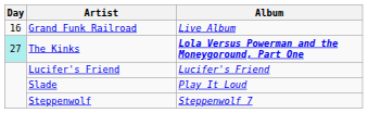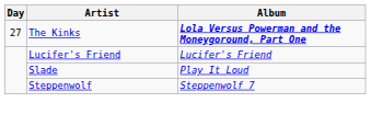 <table class="wikitable" border="1">
 <tr>
 <th>Day</th>
 <th width="200">Artist</th>
 <th width="250">Album</th>
 </tr>
 <tr>
-<td style="text-align:center;" rowspan="1">16</td>
-<td><a href='#'>Grand Funk Railroad</a></td>
-<td><em><a href='#'>Live Album</a></em></td>
-</tr>
-<tr>
-<td style="background: paleturquoise; text-align:center;" rowspan="1">27</td>
+<td style="text-align:center;" rowspan="1">27</td>
 <td><a href='#'>The Kinks</a></td>
 <td><strong><em><a href='#'>Lola Versus Powerman and the Moneygoround, Part One</a></em></strong></td>
 </tr>
 <tr>
 <td rowspan="3" align="center"></td>
 <td><a href='#'>Lucifer's Friend</a></td>
 <td><em><a href='#'>Lucifer's Friend</a></em></td>
 </tr>
 <tr>
 <td><a href='#'>Slade</a></td>
 <td><em><a href='#'>Play It Loud</a></em></td>
 </tr>
 <tr>
 <td><a href='#'>Steppenwolf</a></td>
 <td><em><a href='#'>Steppenwolf 7</a></em></td>
 </tr>
 </table>
